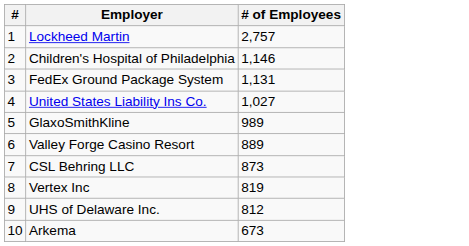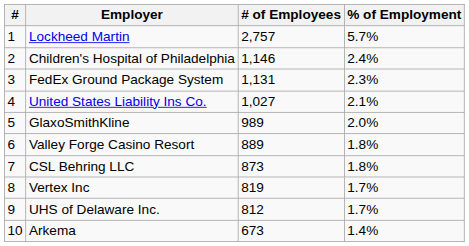 <table class="wikitable" border="1">
 <tr>
 <th>#</th>
 <th>Employer</th>
 <th># of Employees</th>
+<th>% of Employment</th>
 </tr>
 <tr>
 <td>1</td>
 <td><a href='#'>Lockheed Martin</a></td>
 <td>2,757</td>
+<td>5.7%</td>
 </tr>
 <tr>
 <td>2</td>
 <td>Children's Hospital of Philadelphia</td>
 <td>1,146</td>
+<td>2.4%</td>
 </tr>
 <tr>
 <td>3</td>
 <td>FedEx Ground Package System</td>
 <td>1,131</td>
+<td>2.3%</td>
 </tr>
 <tr>
 <td>4</td>
 <td><a href='#'>United States Liability Ins Co.</a></td>
 <td>1,027</td>
+<td>2.1%</td>
 </tr>
 <tr>
 <td>5</td>
 <td>GlaxoSmithKline</td>
 <td>989</td>
+<td>2.0%</td>
 </tr>
 <tr>
 <td>6</td>
 <td>Valley Forge Casino Resort</td>
 <td>889</td>
+<td>1.8%</td>
 </tr>
 <tr>
 <td>7</td>
 <td>CSL Behring LLC</td>
 <td>873</td>
+<td>1.8%</td>
 </tr>
 <tr>
 <td>8</td>
 <td>Vertex Inc</td>
 <td>819</td>
+<td>1.7%</td>
 </tr>
 <tr>
 <td>9</td>
 <td>UHS of Delaware Inc.</td>
 <td>812</td>
+<td>1.7%</td>
 </tr>
 <tr>
 <td>10</td>
 <td>Arkema</td>
 <td>673</td>
+<td>1.4%</td>
 </tr>
 </table>
